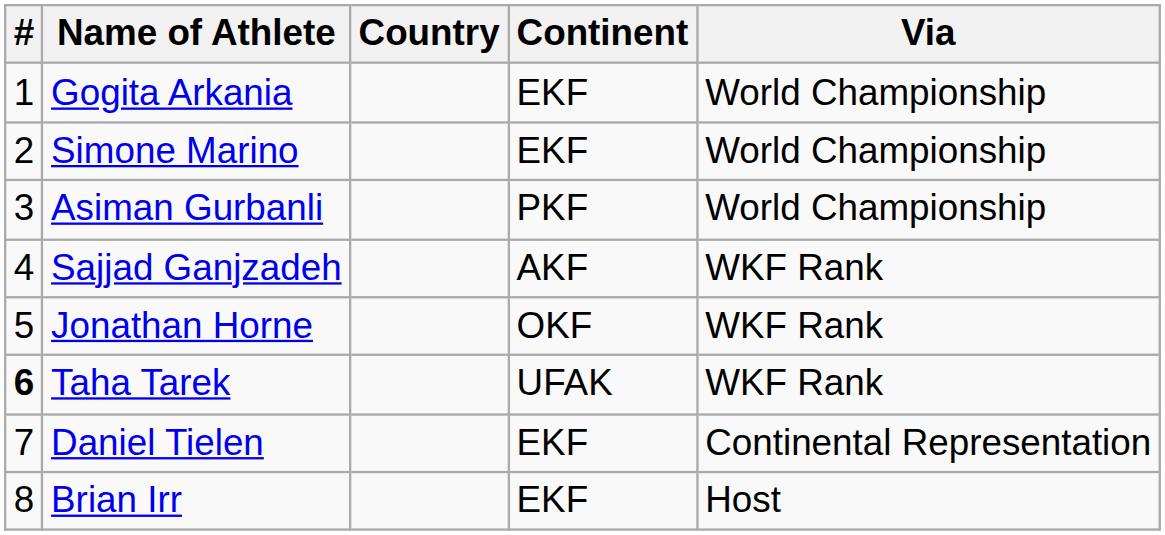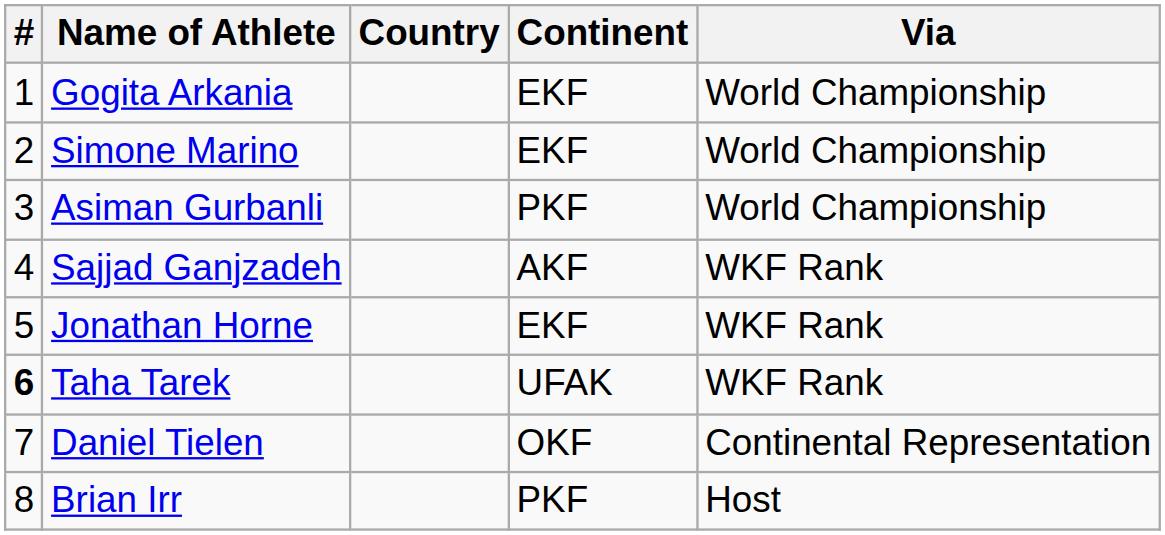 <table class="wikitable sortable">
 <tr>
 <th>#</th>
 <th>Name of Athlete</th>
 <th>Country</th>
 <th>Continent</th>
 <th>Via</th>
 </tr>
 <tr>
 <td>1</td>
 <td><a href='#'>Gogita Arkania</a></td>
 <td></td>
 <td>EKF</td>
 <td>World Championship</td>
 </tr>
 <tr>
 <td>2</td>
 <td><a href='#'>Simone Marino</a></td>
 <td></td>
 <td>EKF</td>
 <td>World Championship</td>
 </tr>
 <tr>
 <td>3</td>
 <td><a href='#'>Asiman Gurbanli</a></td>
 <td></td>
 <td>PKF</td>
 <td>World Championship</td>
 </tr>
 <tr>
 <td>4</td>
 <td><a href='#'>Sajjad Ganjzadeh</a></td>
 <td></td>
 <td>AKF</td>
 <td>WKF Rank</td>
 </tr>
 <tr>
 <td>5</td>
 <td><a href='#'>Jonathan Horne</a></td>
 <td></td>
-<td>OKF</td>
+<td>EKF</td>
 <td>WKF Rank</td>
 </tr>
 <tr>
 <td><strong>6</strong></td>
 <td><a href='#'>Taha Tarek</a></td>
 <td></td>
 <td>UFAK</td>
 <td>WKF Rank</td>
 </tr>
 <tr>
 <td>7</td>
 <td><a href='#'>Daniel Tielen</a></td>
 <td></td>
-<td>EKF</td>
+<td>OKF</td>
 <td>Continental Representation</td>
 </tr>
 <tr>
 <td>8</td>
 <td><a href='#'>Brian Irr</a></td>
 <td></td>
-<td>EKF</td>
+<td>PKF</td>
 <td>Host</td>
 </tr>
 </table>
